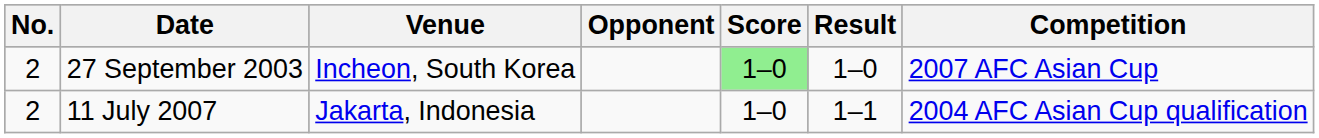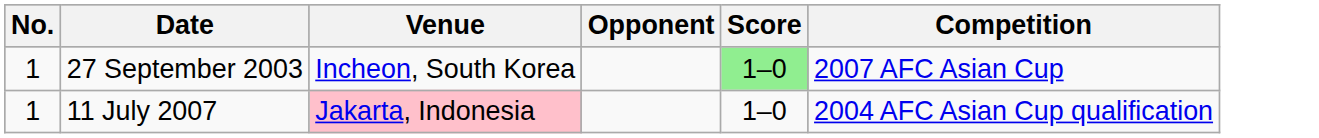 <table class="wikitable sortable">
 <tr>
 <th>No.</th>
 <th>Date</th>
 <th>Venue</th>
 <th>Opponent</th>
 <th>Score</th>
-<th>Result</th>
 <th>Competition</th>
 </tr>
 <tr>
-<td align="center">2</td>
+<td align="center">1</td>
 <td>27 September 2003</td>
 <td><a href='#'>Incheon</a>, South Korea</td>
 <td></td>
 <td align="center" style="background: lightgreen;">1–0</td>
-<td align="center">1–0</td>
 <td><a href='#'>2007 AFC Asian Cup</a></td>
 </tr>
 <tr>
-<td align="center">2</td>
+<td align="center">1</td>
 <td>11 July 2007</td>
-<td><a href='#'>Jakarta</a>, Indonesia</td>
+<td style="background: pink;"><a href='#'>Jakarta</a>, Indonesia</td>
 <td></td>
 <td align="center">1–0</td>
-<td align="center">1–1</td>
 <td><a href='#'>2004 AFC Asian Cup qualification</a></td>
 </tr>
 </table>
